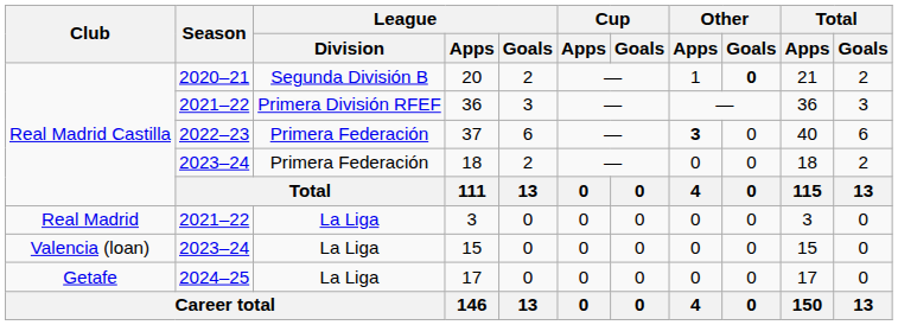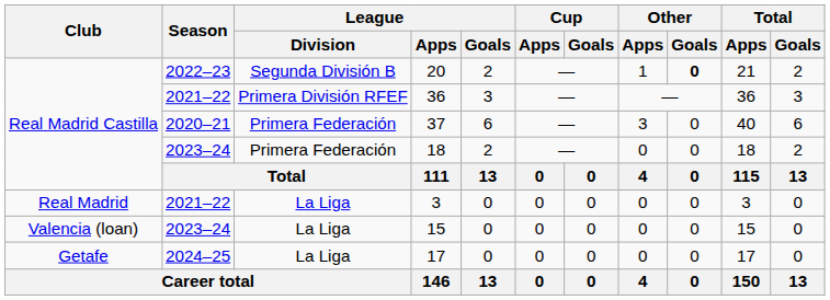 <table class=wikitable style=text-align:center>
 <tr>
 <th rowspan=2>Club</th>
 <th rowspan=2>Season</th>
 <th colspan=3>League</th>
 <th colspan=2>Cup</th>
 <th colspan=2>Other</th>
 <th colspan=2>Total</th>
 </tr>
 <tr>
 <th>Division</th>
 <th>Apps</th>
 <th>Goals</th>
 <th>Apps</th>
 <th>Goals</th>
 <th>Apps</th>
 <th>Goals</th>
 <th>Apps</th>
 <th>Goals</th>
 </tr>
 <tr>
 <td rowspan="5"><a href='#'>Real Madrid Castilla</a></td>
-<td><a href='#'>2020–21</a></td>
+<td><a href='#'>2022–23</a></td>
 <td><a href='#'>Segunda División B</a></td>
 <td>20</td>
 <td>2</td>
 <td colspan="2">—</td>
 <td>1</td>
 <td><strong>0</strong></td>
 <td>21</td>
 <td>2</td>
 </tr>
 <tr>
 <td><a href='#'>2021–22</a></td>
 <td><a href='#'>Primera División RFEF</a></td>
 <td>36</td>
 <td>3</td>
 <td colspan="2">—</td>
 <td colspan="2">—</td>
 <td>36</td>
 <td>3</td>
 </tr>
 <tr>
-<td><a href='#'>2022–23</a></td>
+<td><a href='#'>2020–21</a></td>
 <td><a href='#'>Primera Federación</a></td>
 <td>37</td>
 <td>6</td>
 <td colspan="2">—</td>
-<td><strong>3</strong></td>
+<td>3</td>
 <td>0</td>
 <td>40</td>
 <td>6</td>
 </tr>
 <tr>
 <td><a href='#'>2023–24</a></td>
 <td>Primera Federación</td>
 <td>18</td>
 <td>2</td>
 <td colspan="2">—</td>
 <td>0</td>
 <td>0</td>
 <td>18</td>
 <td>2</td>
 </tr>
 <tr>
 <th colspan="2">Total</th>
 <th>111</th>
 <th>13</th>
 <th>0</th>
 <th>0</th>
 <th>4</th>
 <th>0</th>
 <th>115</th>
 <th>13</th>
 </tr>
 <tr>
 <td><a href='#'>Real Madrid</a></td>
 <td><a href='#'>2021–22</a></td>
 <td><a href='#'>La Liga</a></td>
 <td>3</td>
 <td>0</td>
 <td>0</td>
 <td>0</td>
 <td>0</td>
 <td>0</td>
 <td>3</td>
 <td>0</td>
 </tr>
 <tr>
 <td><a href='#'>Valencia</a> (loan)</td>
 <td><a href='#'>2023–24</a></td>
 <td>La Liga</td>
 <td>15</td>
 <td>0</td>
 <td>0</td>
 <td>0</td>
 <td>0</td>
 <td>0</td>
 <td>15</td>
 <td>0</td>
 </tr>
 <tr>
 <td><a href='#'>Getafe</a></td>
 <td><a href='#'>2024–25</a></td>
 <td>La Liga</td>
 <td>17</td>
 <td>0</td>
 <td>0</td>
 <td>0</td>
 <td>0</td>
 <td>0</td>
 <td>17</td>
 <td>0</td>
 </tr>
 <tr>
 <th colspan=3>Career total</th>
 <th>146</th>
 <th>13</th>
 <th>0</th>
 <th>0</th>
 <th>4</th>
 <th>0</th>
 <th>150</th>
 <th>13</th>
 </tr>
 </table>
